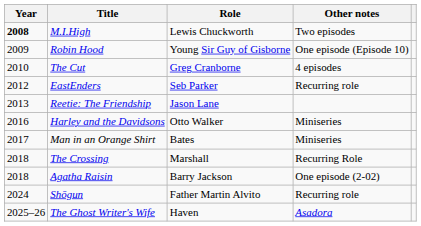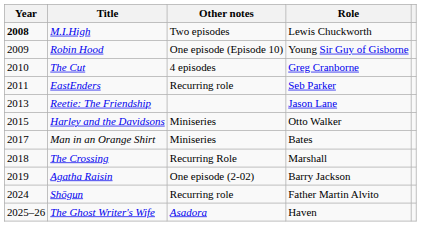 <table class="wikitable" style="font-size:95%;">
 <tr>
 <th>Year</th>
 <th>Title</th>
+<th>Other notes</th>
 <th>Role</th>
-<th>Other notes</th>
 <th></th>
 </tr>
 <tr>
 <td><strong>2008</strong></td>
 <td><em><a href='#'>M.I.High</a></em></td>
+<td>Two episodes</td>
 <td>Lewis Chuckworth</td>
-<td>Two episodes</td>
 <td></td>
 </tr>
 <tr>
 <td>2009</td>
 <td><em><a href='#'>Robin Hood</a></em></td>
+<td>One episode (Episode 10)</td>
 <td>Young <a href='#'>Sir Guy of Gisborne</a></td>
-<td>One episode (Episode 10)</td>
 <td></td>
 </tr>
 <tr>
 <td>2010</td>
 <td><em><a href='#'>The Cut</a></em></td>
+<td>4 episodes</td>
 <td><a href='#'>Greg Cranborne</a></td>
-<td>4 episodes</td>
 <td></td>
 </tr>
 <tr>
-<td>2012</td>
+<td>2011</td>
 <td><em><a href='#'>EastEnders</a></em></td>
+<td>Recurring role</td>
 <td><a href='#'>Seb Parker</a></td>
-<td>Recurring role</td>
 <td></td>
 </tr>
 <tr>
 <td>2013</td>
 <td><em><a href='#'>Reetie: The Friendship</a></em></td>
+<td></td>
 <td><a href='#'>Jason Lane</a></td>
-<td></td>
 <td></td>
 </tr>
 <tr>
-<td>2016</td>
+<td>2015</td>
 <td><em><a href='#'>Harley and the Davidsons</a></em></td>
+<td>Miniseries</td>
 <td>Otto Walker</td>
-<td>Miniseries</td>
 <td></td>
 </tr>
 <tr>
 <td>2017</td>
 <td><em>Man in an Orange Shirt</em></td>
+<td>Miniseries</td>
 <td>Bates</td>
-<td>Miniseries</td>
 <td></td>
 </tr>
 <tr>
 <td>2018</td>
 <td><em><a href='#'>The Crossing</a></em></td>
+<td>Recurring Role</td>
 <td>Marshall</td>
-<td>Recurring Role</td>
 <td></td>
 </tr>
 <tr>
-<td>2018</td>
+<td>2019</td>
 <td><em><a href='#'>Agatha Raisin</a></em></td>
+<td>One episode (2-02)</td>
 <td>Barry Jackson</td>
-<td>One episode (2-02)</td>
 <td></td>
 </tr>
 <tr>
 <td>2024</td>
 <td><em><a href='#'>Shōgun</a></em></td>
+<td>Recurring role</td>
 <td>Father Martin Alvito</td>
-<td>Recurring role</td>
 <td></td>
 </tr>
 <tr>
 <td>2025–26</td>
 <td><em><a href='#'>The Ghost Writer's Wife</a></em></td>
+<td><em><a href='#'>Asadora</a></em></td>
 <td>Haven</td>
-<td><em><a href='#'>Asadora</a></em></td>
 <td></td>
 </tr>
 </table>
